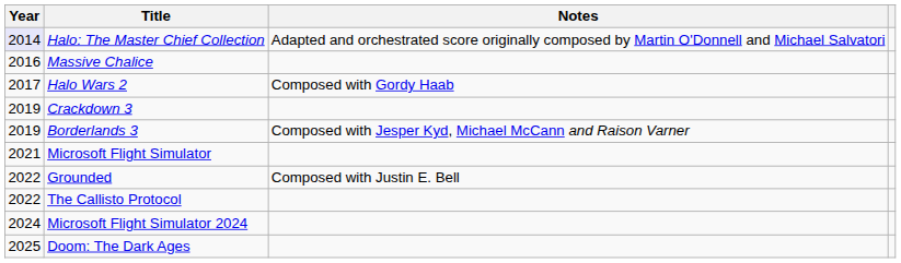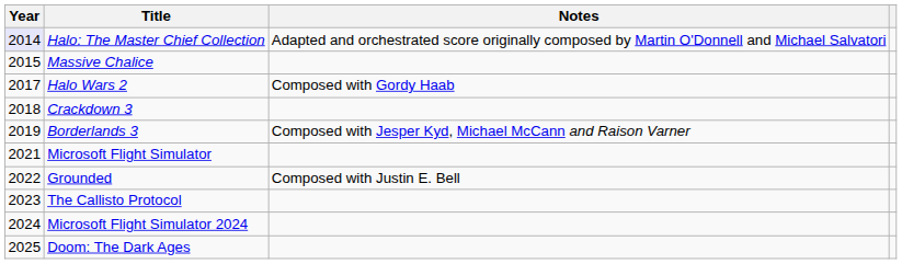 <table class="wikitable sortable">
 <tr>
 <th>Year</th>
 <th>Title</th>
 <th>Notes</th>
 <th></th>
 </tr>
 <tr>
 <td style="background: lavender;">2014</td>
 <td><em><a href='#'>Halo: The Master Chief Collection</a></em></td>
 <td>Adapted and orchestrated score originally composed by <a href='#'>Martin O'Donnell</a> and <a href='#'>Michael Salvatori</a></td>
 <td></td>
 </tr>
 <tr>
-<td>2016</td>
+<td>2015</td>
 <td><em><a href='#'>Massive Chalice</a></em></td>
 <td></td>
 <td></td>
 </tr>
 <tr>
 <td>2017</td>
 <td><em><a href='#'>Halo Wars 2</a></em></td>
 <td>Composed with <a href='#'>Gordy Haab</a></td>
 <td></td>
 </tr>
 <tr>
-<td>2019</td>
+<td>2018</td>
 <td><em><a href='#'>Crackdown 3</a></em></td>
 <td></td>
 <td></td>
 </tr>
 <tr>
 <td>2019</td>
 <td><em><a href='#'>Borderlands 3</a></em></td>
 <td>Composed with <a href='#'>Jesper Kyd</a>, <a href='#'>Michael McCann</a><em> and Raison Varner</td>
 <td></td>
 </tr>
 <tr>
 <td>2021</td>
 <td></em><a href='#'>Microsoft Flight Simulator</a><em></td>
 <td></td>
 <td></td>
 </tr>
 <tr>
 <td>2022</td>
 <td></em><a href='#'>Grounded</a><em></td>
 <td>Composed with Justin E. Bell</td>
 <td></td>
 </tr>
 <tr>
-<td>2022</td>
+<td>2023</td>
 <td></em><a href='#'>The Callisto Protocol</a><em></td>
 <td></td>
 <td></td>
 </tr>
 <tr>
 <td>2024</td>
 <td></em><a href='#'>Microsoft Flight Simulator 2024</a><em></td>
 <td></td>
 <td></td>
 </tr>
 <tr>
 <td>2025</td>
 <td></em><a href='#'>Doom: The Dark Ages</a><em></td>
 <td></td>
 <td></td>
 </tr>
 </table>
